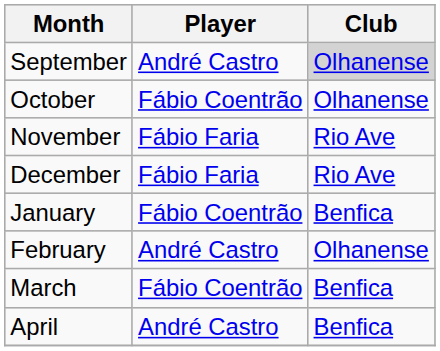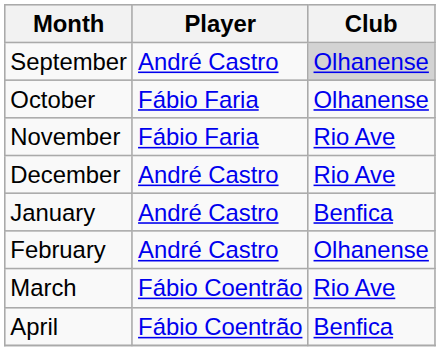 <table class="wikitable" style="font-size:95%">
 <tr>
 <th>Month</th>
 <th>Player</th>
 <th>Club</th>
 </tr>
 <tr --->
 <td>September</td>
 <td><a href='#'>André Castro</a></td>
 <td style="background: lightgrey;"><a href='#'>Olhanense</a></td>
 </tr>
 <tr>
 <td>October</td>
-<td><a href='#'>Fábio Coentrão</a></td>
+<td><a href='#'>Fábio Faria</a></td>
 <td><a href='#'>Olhanense</a></td>
 </tr>
 <tr>
 <td>November</td>
 <td><a href='#'>Fábio Faria</a></td>
 <td><a href='#'>Rio Ave</a></td>
 </tr>
 <tr>
 <td>December</td>
-<td><a href='#'>Fábio Faria</a></td>
+<td><a href='#'>André Castro</a></td>
 <td><a href='#'>Rio Ave</a></td>
 </tr>
 <tr>
 <td>January</td>
-<td><a href='#'>Fábio Coentrão</a></td>
+<td><a href='#'>André Castro</a></td>
 <td><a href='#'>Benfica</a></td>
 </tr>
 <tr>
 <td>February</td>
 <td><a href='#'>André Castro</a></td>
 <td><a href='#'>Olhanense</a></td>
 </tr>
 <tr>
 <td>March</td>
 <td><a href='#'>Fábio Coentrão</a></td>
-<td><a href='#'>Benfica</a></td>
+<td><a href='#'>Rio Ave</a></td>
 </tr>
 <tr>
 <td>April</td>
-<td><a href='#'>André Castro</a></td>
+<td><a href='#'>Fábio Coentrão</a></td>
 <td><a href='#'>Benfica</a></td>
 </tr>
 <tr>
 </tr>
 </table>
